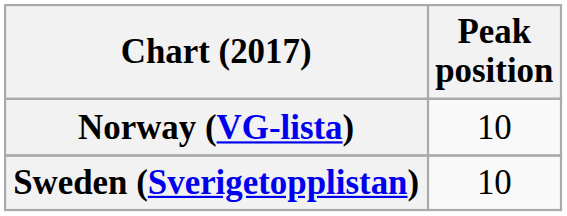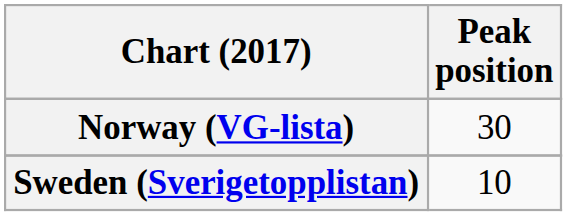 <table class="wikitable sortable plainrowheaders" style="text-align:center">
 <tr>
 <th scope="col">Chart (2017)</th>
 <th scope="col">Peak<br> position</th>
 </tr>
 <tr>
 </tr>
 <tr>
 </tr>
 <tr>
 <th scope="row">Norway (<a href='#'>VG-lista</a>)</th>
-<td>10</td>
+<td>30</td>
 </tr>
 <tr>
 </tr>
 <tr>
 <th scope="row">Sweden (<a href='#'>Sverigetopplistan</a>)</th>
 <td>10</td>
 </tr>
 </table>
